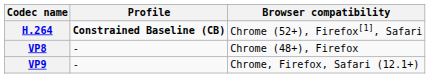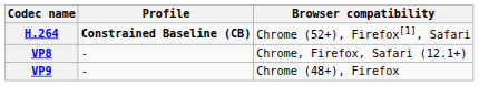 <table class="wikitable">
 <tr>
 <th>Codec name</th>
 <th>Profile</th>
 <th>Browser compatibility</th>
 </tr>
 <tr>
 <th><a href='#'>H.264</a></th>
 <td><strong>Constrained Baseline (CB)</strong></td>
 <td>Chrome (52+), Firefox<sup>[1]</sup>, Safari</td>
 </tr>
 <tr>
 <th><a href='#'>VP8</a></th>
 <td>-</td>
-<td>Chrome (48+), Firefox</td>
+<td>Chrome, Firefox, Safari (12.1+)</td>
 </tr>
 <tr>
 <th><a href='#'>VP9</a></th>
 <td>-</td>
-<td>Chrome, Firefox, Safari (12.1+)</td>
+<td>Chrome (48+), Firefox</td>
 </tr>
 </table>
